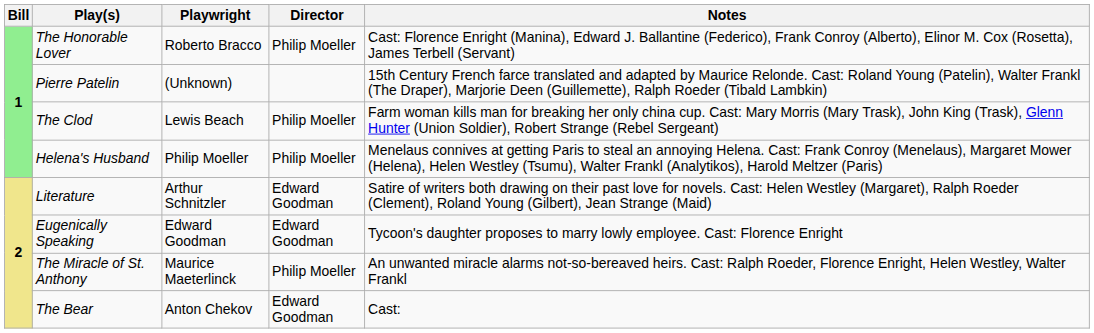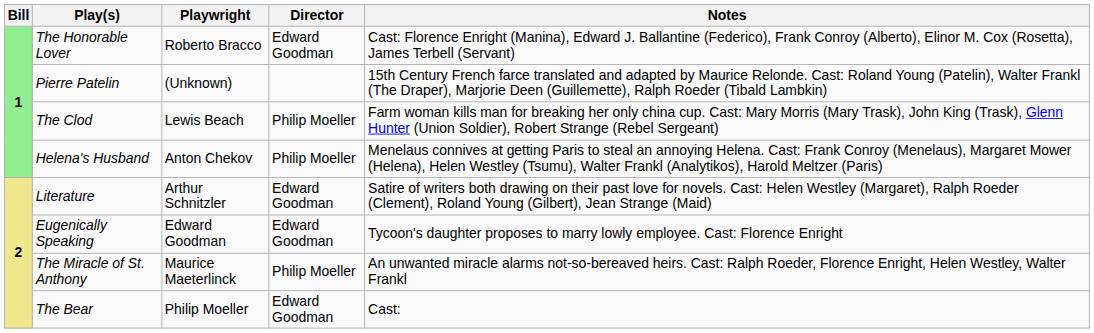 <table class="wikitable sortable plainrowheaders">
 <tr ID="ss1916">
 <th scope="col">Bill</th>
 <th scope="col">Play(s)</th>
 <th scope="col">Playwright</th>
 <th scope="col">Director</th>
 <th scope="col">Notes</th>
 </tr>
 <tr ID="ss1916b1">
 <td rowspan=4 style="text-align: center; background: lightgreen;"><strong>1</strong></td>
 <td><em>The Honorable Lover</em></td>
 <td>Roberto Bracco</td>
-<td>Philip Moeller</td>
+<td>Edward Goodman</td>
 <td>Cast: Florence Enright (Manina), Edward J. Ballantine (Federico), Frank Conroy (Alberto), Elinor M. Cox (Rosetta), James Terbell (Servant)</td>
 </tr>
 <tr>
 <td><em>Pierre Patelin</em></td>
 <td>(Unknown)</td>
 <td></td>
 <td>15th Century French farce translated and adapted by Maurice Relonde. Cast: Roland Young (Patelin), Walter Frankl (The Draper), Marjorie Deen (Guillemette), Ralph Roeder (Tibald Lambkin)</td>
 </tr>
 <tr>
 <td><em>The Clod</em></td>
 <td>Lewis Beach</td>
 <td>Philip Moeller</td>
 <td>Farm woman kills man for breaking her only china cup. Cast: Mary Morris (Mary Trask), John King (Trask), <a href='#'>Glenn Hunter</a> (Union Soldier), Robert Strange (Rebel Sergeant)</td>
 </tr>
 <tr>
 <td><em>Helena's Husband</em></td>
-<td>Philip Moeller</td>
+<td>Anton Chekov</td>
 <td>Philip Moeller</td>
 <td>Menelaus connives at getting Paris to steal an annoying Helena. Cast: Frank Conroy (Menelaus), Margaret Mower (Helena), Helen Westley (Tsumu), Walter Frankl (Analytikos), Harold Meltzer (Paris)</td>
 </tr>
 <tr ID="ss1916b2">
 <td rowspan=4 style="text-align: center; background: khaki;"><strong>2</strong></td>
 <td><em>Literature</em></td>
 <td>Arthur Schnitzler</td>
 <td>Edward Goodman</td>
 <td>Satire of writers both drawing on their past love for novels. Cast: Helen Westley (Margaret), Ralph Roeder (Clement), Roland Young (Gilbert), Jean Strange (Maid)</td>
 </tr>
 <tr>
 <td><em>Eugenically Speaking</em></td>
 <td>Edward Goodman</td>
 <td>Edward Goodman</td>
 <td>Tycoon's daughter proposes to marry lowly employee. Cast: Florence Enright</td>
 </tr>
 <tr>
 <td><em>The Miracle of St. Anthony</em></td>
 <td>Maurice Maeterlinck</td>
 <td>Philip Moeller</td>
 <td>An unwanted miracle alarms not-so-bereaved heirs. Cast: Ralph Roeder, Florence Enright, Helen Westley, Walter Frankl</td>
 </tr>
 <tr>
 <td><em>The Bear</em></td>
-<td>Anton Chekov</td>
+<td>Philip Moeller</td>
 <td>Edward Goodman</td>
 <td>Cast:</td>
 </tr>
 </table>
